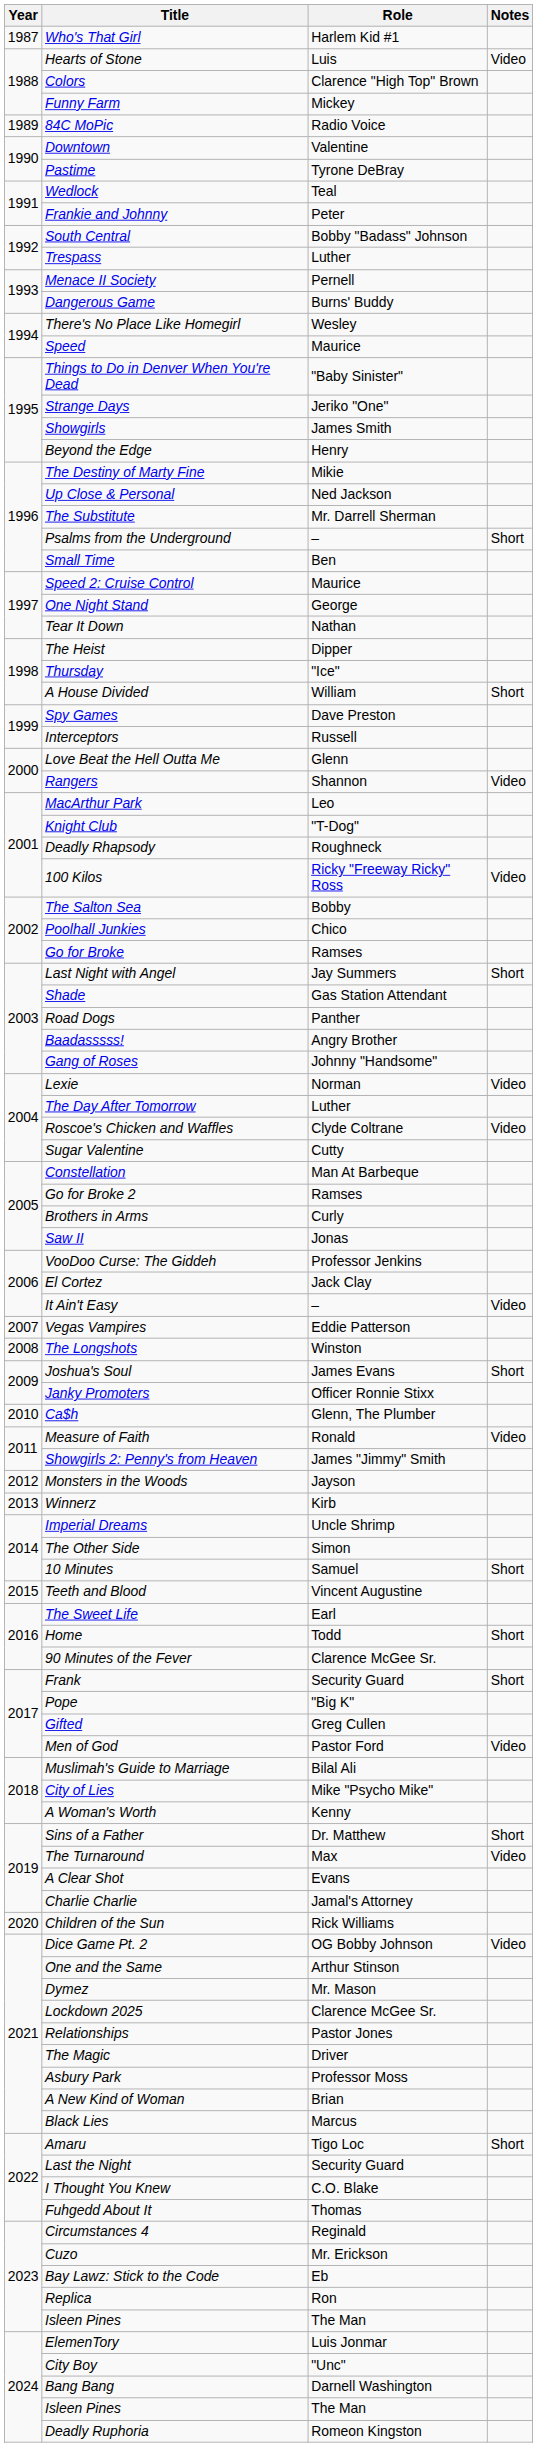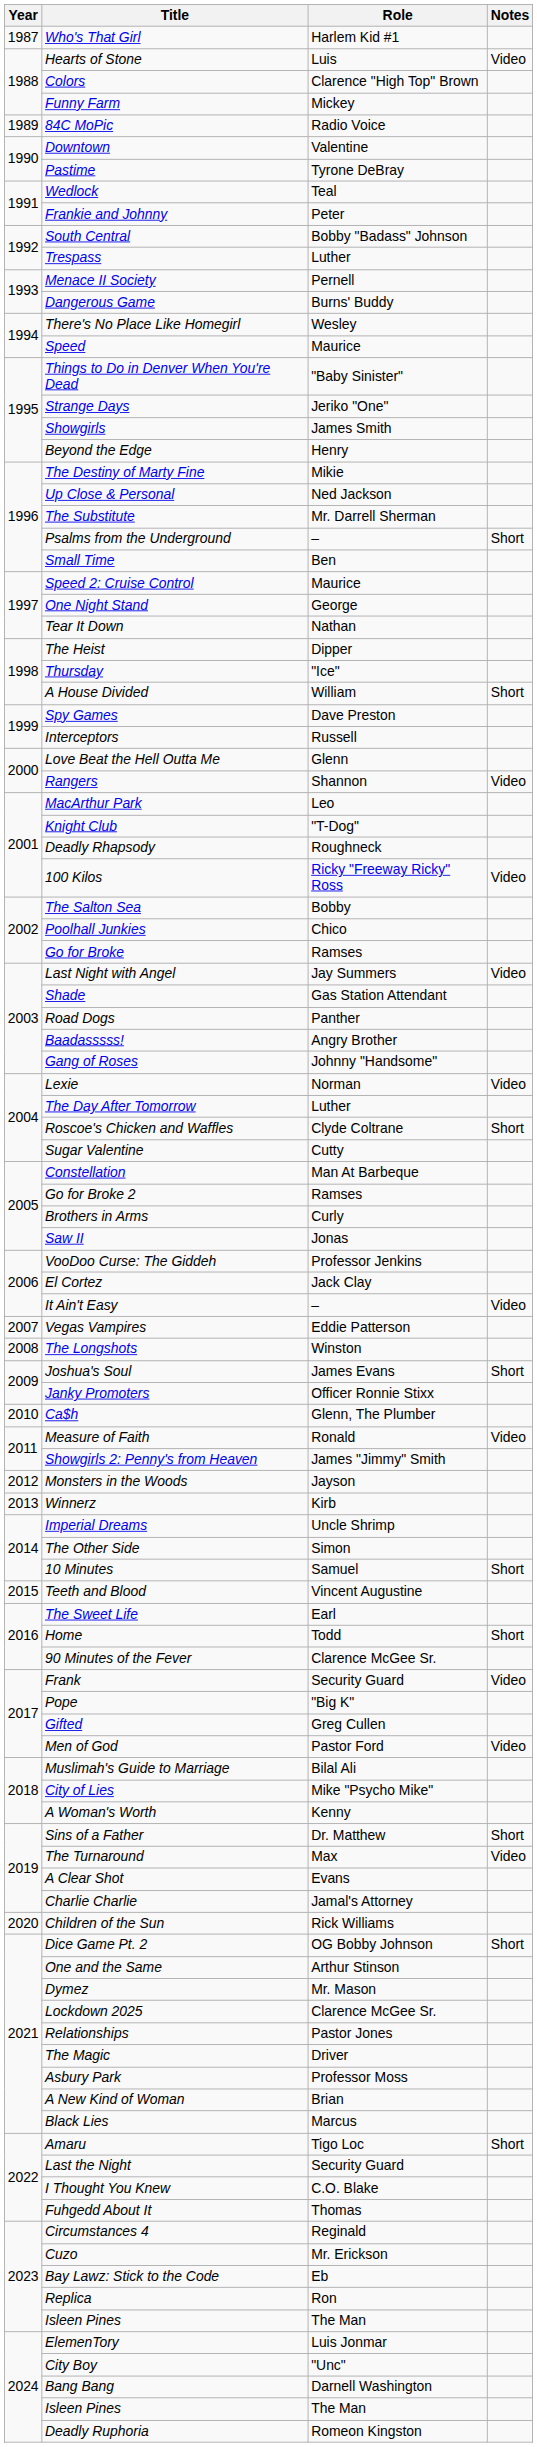 <table class="wikitable sortable">
 <tr>
 <th>Year</th>
 <th>Title</th>
 <th>Role</th>
 <th>Notes</th>
 </tr>
 <tr>
 <td>1987</td>
 <td><em><a href='#'>Who's That Girl</a></em></td>
 <td>Harlem Kid #1</td>
 <td></td>
 </tr>
 <tr>
 <td rowspan="3">1988</td>
 <td><em>Hearts of Stone</em></td>
 <td>Luis</td>
 <td>Video</td>
 </tr>
 <tr>
 <td><em><a href='#'>Colors</a></em></td>
 <td>Clarence "High Top" Brown</td>
 <td></td>
 </tr>
 <tr>
 <td><em><a href='#'>Funny Farm</a></em></td>
 <td>Mickey</td>
 <td></td>
 </tr>
 <tr>
 <td>1989</td>
 <td><em><a href='#'>84C MoPic</a></em></td>
 <td>Radio Voice</td>
 <td></td>
 </tr>
 <tr>
 <td rowspan="2">1990</td>
 <td><em><a href='#'>Downtown</a></em></td>
 <td>Valentine</td>
 <td></td>
 </tr>
 <tr>
 <td><em><a href='#'>Pastime</a></em></td>
 <td>Tyrone DeBray</td>
 <td></td>
 </tr>
 <tr>
 <td rowspan="2">1991</td>
 <td><em><a href='#'>Wedlock</a></em></td>
 <td>Teal</td>
 <td></td>
 </tr>
 <tr>
 <td><em><a href='#'>Frankie and Johnny</a></em></td>
 <td>Peter</td>
 <td></td>
 </tr>
 <tr>
 <td rowspan=2>1992</td>
 <td><em><a href='#'>South Central</a></em></td>
 <td>Bobby "Badass" Johnson</td>
 <td></td>
 </tr>
 <tr>
 <td><em><a href='#'>Trespass</a></em></td>
 <td>Luther</td>
 <td></td>
 </tr>
 <tr>
 <td rowspan=2>1993</td>
 <td><em><a href='#'>Menace II Society</a></em></td>
 <td>Pernell</td>
 <td></td>
 </tr>
 <tr>
 <td><em><a href='#'>Dangerous Game</a></em></td>
 <td>Burns' Buddy</td>
 <td></td>
 </tr>
 <tr>
 <td rowspan=2>1994</td>
 <td><em>There's No Place Like Homegirl</em></td>
 <td>Wesley</td>
 <td></td>
 </tr>
 <tr>
 <td><em><a href='#'>Speed</a></em></td>
 <td>Maurice</td>
 <td></td>
 </tr>
 <tr>
 <td rowspan="4">1995</td>
 <td><em><a href='#'>Things to Do in Denver When You're Dead</a></em></td>
 <td>"Baby Sinister"</td>
 <td></td>
 </tr>
 <tr>
 <td><em><a href='#'>Strange Days</a></em></td>
 <td>Jeriko "One"</td>
 <td></td>
 </tr>
 <tr>
 <td><em><a href='#'>Showgirls</a></em></td>
 <td>James Smith</td>
 <td></td>
 </tr>
 <tr>
 <td><em>Beyond the Edge</em></td>
 <td>Henry</td>
 <td></td>
 </tr>
 <tr>
 <td rowspan=5>1996</td>
 <td><em><a href='#'>The Destiny of Marty Fine</a></em></td>
 <td>Mikie</td>
 <td></td>
 </tr>
 <tr>
 <td><em><a href='#'>Up Close & Personal</a></em></td>
 <td>Ned Jackson</td>
 <td></td>
 </tr>
 <tr>
 <td><em><a href='#'>The Substitute</a></em></td>
 <td>Mr. Darrell Sherman</td>
 <td></td>
 </tr>
 <tr>
 <td><em>Psalms from the Underground</em></td>
 <td>–</td>
 <td>Short</td>
 </tr>
 <tr>
 <td><em><a href='#'>Small Time</a></em></td>
 <td>Ben</td>
 <td></td>
 </tr>
 <tr>
 <td rowspan="3">1997</td>
 <td><em><a href='#'>Speed 2: Cruise Control</a></em></td>
 <td>Maurice</td>
 <td></td>
 </tr>
 <tr>
 <td><em><a href='#'>One Night Stand</a></em></td>
 <td>George</td>
 <td></td>
 </tr>
 <tr>
 <td><em>Tear It Down</em></td>
 <td>Nathan</td>
 <td></td>
 </tr>
 <tr>
 <td rowspan="3">1998</td>
 <td><em>The Heist</em></td>
 <td>Dipper</td>
 <td></td>
 </tr>
 <tr>
 <td><em><a href='#'>Thursday</a></em></td>
 <td>"Ice"</td>
 <td></td>
 </tr>
 <tr>
 <td><em>A House Divided</em></td>
 <td>William</td>
 <td>Short</td>
 </tr>
 <tr>
 <td rowspan=2>1999</td>
 <td><em><a href='#'>Spy Games</a></em></td>
 <td>Dave Preston</td>
 <td></td>
 </tr>
 <tr>
 <td><em>Interceptors</em></td>
 <td>Russell</td>
 <td></td>
 </tr>
 <tr>
 <td rowspan=2>2000</td>
 <td><em>Love Beat the Hell Outta Me</em></td>
 <td>Glenn</td>
 <td></td>
 </tr>
 <tr>
 <td><em><a href='#'>Rangers</a></em></td>
 <td>Shannon</td>
 <td>Video</td>
 </tr>
 <tr>
 <td rowspan="4">2001</td>
 <td><em><a href='#'>MacArthur Park</a></em></td>
 <td>Leo</td>
 <td></td>
 </tr>
 <tr>
 <td><em><a href='#'>Knight Club</a></em></td>
 <td>"T-Dog"</td>
 <td></td>
 </tr>
 <tr>
 <td><em>Deadly Rhapsody</em></td>
 <td>Roughneck</td>
 <td></td>
 </tr>
 <tr>
 <td><em>100 Kilos</em></td>
 <td><a href='#'>Ricky "Freeway Ricky" Ross</a></td>
 <td>Video</td>
 </tr>
 <tr>
 <td rowspan=3>2002</td>
 <td><em><a href='#'>The Salton Sea</a></em></td>
 <td>Bobby</td>
 <td></td>
 </tr>
 <tr>
 <td><em><a href='#'>Poolhall Junkies</a></em></td>
 <td>Chico</td>
 <td></td>
 </tr>
 <tr>
 <td><em><a href='#'>Go for Broke</a></em></td>
 <td>Ramses</td>
 <td></td>
 </tr>
 <tr>
 <td rowspan=5>2003</td>
 <td><em>Last Night with Angel</em></td>
 <td>Jay Summers</td>
-<td>Short</td>
+<td>Video</td>
 </tr>
 <tr>
 <td><em><a href='#'>Shade</a></em></td>
 <td>Gas Station Attendant</td>
 <td></td>
 </tr>
 <tr>
 <td><em>Road Dogs</em></td>
 <td>Panther</td>
 <td></td>
 </tr>
 <tr>
 <td><em><a href='#'>Baadasssss!</a></em></td>
 <td>Angry Brother</td>
 <td></td>
 </tr>
 <tr>
 <td><em><a href='#'>Gang of Roses</a></em></td>
 <td>Johnny "Handsome"</td>
 <td></td>
 </tr>
 <tr>
 <td rowspan="4">2004</td>
 <td><em>Lexie</em></td>
 <td>Norman</td>
 <td>Video</td>
 </tr>
 <tr>
 <td><em><a href='#'>The Day After Tomorrow</a></em></td>
 <td>Luther</td>
 <td></td>
 </tr>
 <tr>
 <td><em>Roscoe's Chicken and Waffles</em></td>
 <td>Clyde Coltrane</td>
-<td>Video</td>
+<td>Short</td>
 </tr>
 <tr>
 <td><em>Sugar Valentine</em></td>
 <td>Cutty</td>
 <td></td>
 </tr>
 <tr>
 <td rowspan=4>2005</td>
 <td><em><a href='#'>Constellation</a></em></td>
 <td>Man At Barbeque</td>
 <td></td>
 </tr>
 <tr>
 <td><em>Go for Broke 2</em></td>
 <td>Ramses</td>
 <td></td>
 </tr>
 <tr>
 <td><em>Brothers in Arms</em></td>
 <td>Curly</td>
 <td></td>
 </tr>
 <tr>
 <td><em><a href='#'>Saw II</a></em></td>
 <td>Jonas</td>
 <td></td>
 </tr>
 <tr>
 <td rowspan=3>2006</td>
 <td><em>VooDoo Curse: The Giddeh</em></td>
 <td>Professor Jenkins</td>
 <td></td>
 </tr>
 <tr>
 <td><em>El Cortez</em></td>
 <td>Jack Clay</td>
 <td></td>
 </tr>
 <tr>
 <td><em>It Ain't Easy</em></td>
 <td>–</td>
 <td>Video</td>
 </tr>
 <tr>
 <td>2007</td>
 <td><em>Vegas Vampires</em></td>
 <td>Eddie Patterson</td>
 <td></td>
 </tr>
 <tr>
 <td>2008</td>
 <td><em><a href='#'>The Longshots</a></em></td>
 <td>Winston</td>
 <td></td>
 </tr>
 <tr>
 <td rowspan=2>2009</td>
 <td><em>Joshua's Soul</em></td>
 <td>James Evans</td>
 <td>Short</td>
 </tr>
 <tr>
 <td><em><a href='#'>Janky Promoters</a></em></td>
 <td>Officer Ronnie Stixx</td>
 <td></td>
 </tr>
 <tr>
 <td>2010</td>
 <td><em><a href='#'>Ca$h</a></em></td>
 <td>Glenn, The Plumber</td>
 <td></td>
 </tr>
 <tr>
 <td rowspan=2>2011</td>
 <td><em>Measure of Faith</em></td>
 <td>Ronald</td>
 <td>Video</td>
 </tr>
 <tr>
 <td><em><a href='#'>Showgirls 2: Penny's from Heaven</a></em></td>
 <td>James "Jimmy" Smith</td>
 <td></td>
 </tr>
 <tr>
 <td>2012</td>
 <td><em>Monsters in the Woods</em></td>
 <td>Jayson</td>
 <td></td>
 </tr>
 <tr>
 <td>2013</td>
 <td><em>Winnerz</em></td>
 <td>Kirb</td>
 <td></td>
 </tr>
 <tr>
 <td rowspan=3>2014</td>
 <td><em><a href='#'>Imperial Dreams</a></em></td>
 <td>Uncle Shrimp</td>
 <td></td>
 </tr>
 <tr>
 <td><em>The Other Side</em></td>
 <td>Simon</td>
 <td></td>
 </tr>
 <tr>
 <td><em>10 Minutes</em></td>
 <td>Samuel</td>
 <td>Short</td>
 </tr>
 <tr>
 <td>2015</td>
 <td><em>Teeth and Blood</em></td>
 <td>Vincent Augustine</td>
 <td></td>
 </tr>
 <tr>
 <td rowspan=3>2016</td>
 <td><em><a href='#'>The Sweet Life</a></em></td>
 <td>Earl</td>
 <td></td>
 </tr>
 <tr>
 <td><em>Home</em></td>
 <td>Todd</td>
 <td>Short</td>
 </tr>
 <tr>
 <td><em>90 Minutes of the Fever</em></td>
 <td>Clarence McGee Sr.</td>
 <td></td>
 </tr>
 <tr>
 <td rowspan=4>2017</td>
 <td><em>Frank</em></td>
 <td>Security Guard</td>
-<td>Short</td>
+<td>Video</td>
 </tr>
 <tr>
 <td><em>Pope</em></td>
 <td>"Big K"</td>
 <td></td>
 </tr>
 <tr>
 <td><em><a href='#'>Gifted</a></em></td>
 <td>Greg Cullen</td>
 <td></td>
 </tr>
 <tr>
 <td><em>Men of God</em></td>
 <td>Pastor Ford</td>
 <td>Video</td>
 </tr>
 <tr>
 <td rowspan=3>2018</td>
 <td><em>Muslimah's Guide to Marriage</em></td>
 <td>Bilal Ali</td>
 <td></td>
 </tr>
 <tr>
 <td><em><a href='#'>City of Lies</a></em></td>
 <td>Mike "Psycho Mike"</td>
 <td></td>
 </tr>
 <tr>
 <td><em>A Woman's Worth</em></td>
 <td>Kenny</td>
 <td></td>
 </tr>
 <tr>
 <td rowspan=4>2019</td>
 <td><em>Sins of a Father</em></td>
 <td>Dr. Matthew</td>
 <td>Short</td>
 </tr>
 <tr>
 <td><em>The Turnaround</em></td>
 <td>Max</td>
 <td>Video</td>
 </tr>
 <tr>
 <td><em>A Clear Shot</em></td>
 <td>Evans</td>
 <td></td>
 </tr>
 <tr>
 <td><em>Charlie Charlie</em></td>
 <td>Jamal's Attorney</td>
 <td></td>
 </tr>
 <tr>
 <td>2020</td>
 <td><em>Children of the Sun</em></td>
 <td>Rick Williams</td>
 <td></td>
 </tr>
 <tr>
 <td rowspan=9>2021</td>
 <td><em>Dice Game Pt. 2</em></td>
 <td>OG Bobby Johnson</td>
-<td>Video</td>
+<td>Short</td>
 </tr>
 <tr>
 <td><em>One and the Same</em></td>
 <td>Arthur Stinson</td>
 <td></td>
 </tr>
 <tr>
 <td><em>Dymez</em></td>
 <td>Mr. Mason</td>
 <td></td>
 </tr>
 <tr>
 <td><em>Lockdown 2025</em></td>
 <td>Clarence McGee Sr.</td>
 <td></td>
 </tr>
 <tr>
 <td><em>Relationships</em></td>
 <td>Pastor Jones</td>
 <td></td>
 </tr>
 <tr>
 <td><em>The Magic</em></td>
 <td>Driver</td>
 <td></td>
 </tr>
 <tr>
 <td><em>Asbury Park</em></td>
 <td>Professor Moss</td>
 <td></td>
 </tr>
 <tr>
 <td><em>A New Kind of Woman</em></td>
 <td>Brian</td>
 <td></td>
 </tr>
 <tr>
 <td><em>Black Lies</em></td>
 <td>Marcus</td>
 <td></td>
 </tr>
 <tr>
 <td rowspan=4>2022</td>
 <td><em>Amaru</em></td>
 <td>Tigo Loc</td>
 <td>Short</td>
 </tr>
 <tr>
 <td><em>Last the Night</em></td>
 <td>Security Guard</td>
 <td></td>
 </tr>
 <tr>
 <td><em>I Thought You Knew</em></td>
 <td>C.O. Blake</td>
 <td></td>
 </tr>
 <tr>
 <td><em>Fuhgedd About It</em></td>
 <td>Thomas</td>
 <td></td>
 </tr>
 <tr>
 <td rowspan=5>2023</td>
 <td><em>Circumstances 4</em></td>
 <td>Reginald</td>
 <td></td>
 </tr>
 <tr>
 <td><em>Cuzo</em></td>
 <td>Mr. Erickson</td>
 <td></td>
 </tr>
 <tr>
 <td><em>Bay Lawz: Stick to the Code</em></td>
 <td>Eb</td>
 <td></td>
 </tr>
 <tr>
 <td><em>Replica</em></td>
 <td>Ron</td>
 <td></td>
 </tr>
 <tr>
 <td><em>Isleen Pines</em></td>
 <td>The Man</td>
 <td></td>
 </tr>
 <tr>
 <td rowspan=5>2024</td>
 <td><em>ElemenTory</em></td>
 <td>Luis Jonmar</td>
 <td></td>
 </tr>
 <tr>
 <td><em>City Boy</em></td>
 <td>"Unc"</td>
 <td></td>
 </tr>
 <tr>
 <td><em>Bang Bang</em></td>
 <td>Darnell Washington</td>
 <td></td>
 </tr>
 <tr>
 <td><em>Isleen Pines</em></td>
 <td>The Man</td>
 <td></td>
 </tr>
 <tr>
 <td><em>Deadly Ruphoria</em></td>
 <td>Romeon Kingston</td>
 <td></td>
 </tr>
 </table>
